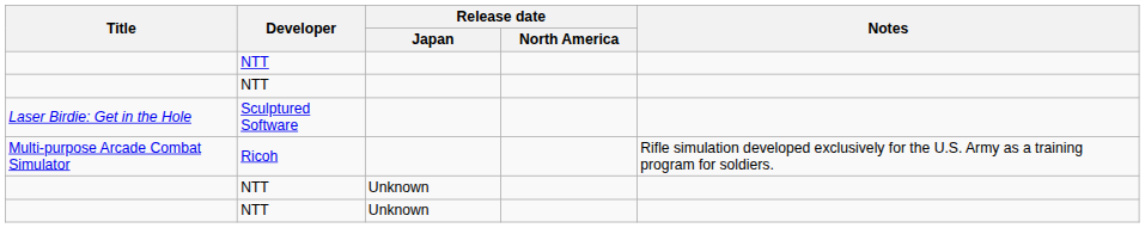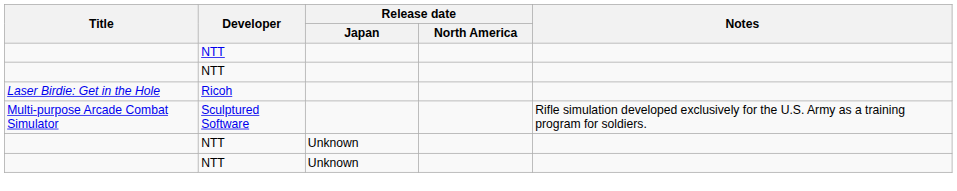 <table class="wikitable sortable" id="othernonretail">
 <tr>
 <th rowspan="2">Title</th>
 <th rowspan="2">Developer</th>
 <th colspan="2">Release date</th>
 <th rowspan="2" class="unsortable">Notes</th>
 </tr>
 <tr>
 <th style="width:12%;">Japan</th>
 <th style="width:12%;">North America</th>
 </tr>
 <tr>
 <td><em></em></td>
 <td><a href='#'>NTT</a></td>
 <td></td>
 <td></td>
 </tr>
 <tr>
 <td><em></em></td>
 <td>NTT</td>
 <td></td>
 <td></td>
 <td></td>
 </tr>
 <tr>
 <td><em><a href='#'>Laser Birdie: Get in the Hole</a></em></td>
-<td><a href='#'>Sculptured Software</a></td>
+<td><a href='#'>Ricoh</a></td>
 <td></td>
 <td></td>
 <td></td>
 </tr>
 <tr>
 <td><a href='#'>Multi-purpose Arcade Combat Simulator</a> </td>
-<td><a href='#'>Ricoh</a></td>
+<td><a href='#'>Sculptured Software</a></td>
 <td></td>
 <td></td>
 <td>Rifle simulation developed exclusively for the U.S. Army as a training program for soldiers.</td>
 </tr>
 <tr>
 <td><em></em></td>
 <td>NTT</td>
 <td>Unknown</td>
 <td></td>
 <td></td>
 </tr>
 <tr>
 <td><em></em></td>
 <td>NTT</td>
 <td>Unknown</td>
 <td></td>
 <td></td>
 </tr>
 </table>
